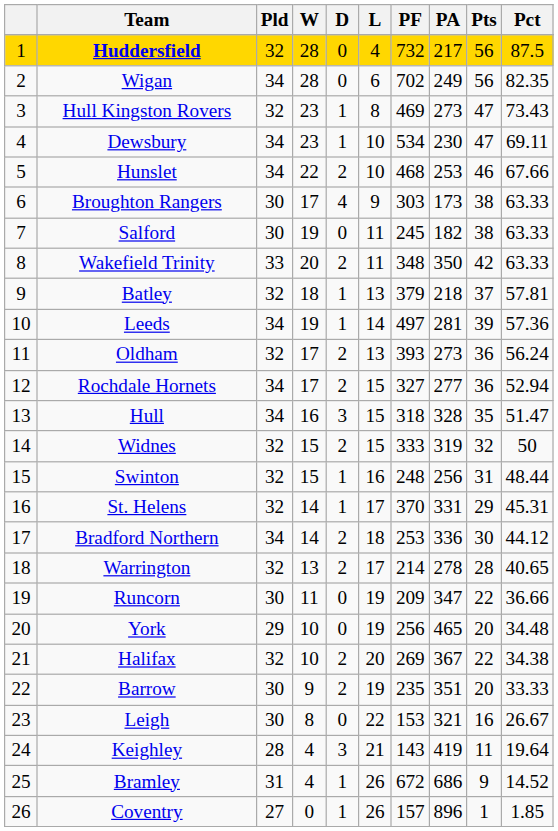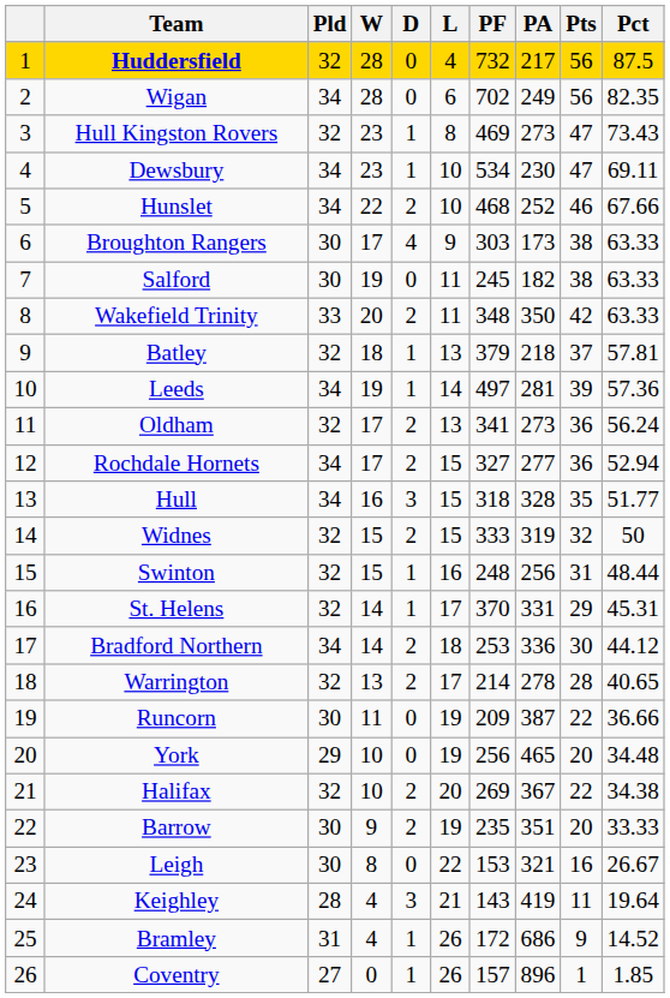 <table class="wikitable" style="text-align:center;">
 <tr>
 <th width=20 abbr="Position"></th>
 <th width=175>Team</th>
 <th width=20 abbr="Played">Pld</th>
 <th width=20 abbr="Won">W</th>
 <th width=20 abbr="Drawn">D</th>
 <th width=20 abbr="Lost">L</th>
 <th width=20 abbr="Points for">PF</th>
 <th width=20 abbr="Points against">PA</th>
 <th width=20 abbr="Points">Pts</th>
 <th width=20 abbr=”Win Percentage”>Pct</th>
 </tr>
 <tr>
 </tr>
 <tr align=center style="background:#FFD700;">
 <td>1</td>
 <td><strong><a href='#'>Huddersfield</a></strong></td>
 <td>32</td>
 <td>28</td>
 <td>0</td>
 <td>4</td>
 <td>732</td>
 <td>217</td>
 <td>56</td>
 <td>87.5</td>
 </tr>
 <tr align=center style="background:">
 <td>2</td>
 <td><a href='#'>Wigan</a></td>
 <td>34</td>
 <td>28</td>
 <td>0</td>
 <td>6</td>
 <td>702</td>
 <td>249</td>
 <td>56</td>
 <td>82.35</td>
 </tr>
 <tr align=center style="background:">
 <td>3</td>
 <td><a href='#'>Hull Kingston Rovers</a></td>
 <td>32</td>
 <td>23</td>
 <td>1</td>
 <td>8</td>
 <td>469</td>
 <td>273</td>
 <td>47</td>
 <td>73.43</td>
 </tr>
 <tr align=center style="background:">
 <td>4</td>
 <td><a href='#'>Dewsbury</a></td>
 <td>34</td>
 <td>23</td>
 <td>1</td>
 <td>10</td>
 <td>534</td>
 <td>230</td>
 <td>47</td>
 <td>69.11</td>
 </tr>
 <tr align=center style="background:">
 <td>5</td>
 <td><a href='#'>Hunslet</a></td>
 <td>34</td>
 <td>22</td>
 <td>2</td>
 <td>10</td>
 <td>468</td>
-<td>253</td>
+<td>252</td>
 <td>46</td>
 <td>67.66</td>
 </tr>
 <tr align=center style="background:">
 <td>6</td>
 <td><a href='#'>Broughton Rangers</a></td>
 <td>30</td>
 <td>17</td>
 <td>4</td>
 <td>9</td>
 <td>303</td>
 <td>173</td>
 <td>38</td>
 <td>63.33</td>
 </tr>
 <tr align=center style="background:">
 <td>7</td>
 <td><a href='#'>Salford</a></td>
 <td>30</td>
 <td>19</td>
 <td>0</td>
 <td>11</td>
 <td>245</td>
 <td>182</td>
 <td>38</td>
 <td>63.33</td>
 </tr>
 <tr align=center style="background:">
 <td>8</td>
 <td><a href='#'>Wakefield Trinity</a></td>
 <td>33</td>
 <td>20</td>
 <td>2</td>
 <td>11</td>
 <td>348</td>
 <td>350</td>
 <td>42</td>
 <td>63.33</td>
 </tr>
 <tr align=center style="background:">
 <td>9</td>
 <td><a href='#'>Batley</a></td>
 <td>32</td>
 <td>18</td>
 <td>1</td>
 <td>13</td>
 <td>379</td>
 <td>218</td>
 <td>37</td>
 <td>57.81</td>
 </tr>
 <tr align=center style="background:">
 <td>10</td>
 <td><a href='#'>Leeds</a></td>
 <td>34</td>
 <td>19</td>
 <td>1</td>
 <td>14</td>
 <td>497</td>
 <td>281</td>
 <td>39</td>
 <td>57.36</td>
 </tr>
 <tr align=center style="background:">
 <td>11</td>
 <td><a href='#'>Oldham</a></td>
 <td>32</td>
 <td>17</td>
 <td>2</td>
 <td>13</td>
-<td>393</td>
+<td>341</td>
 <td>273</td>
 <td>36</td>
 <td>56.24</td>
 </tr>
 <tr align=center style="background:">
 <td>12</td>
 <td><a href='#'>Rochdale Hornets</a></td>
 <td>34</td>
 <td>17</td>
 <td>2</td>
 <td>15</td>
 <td>327</td>
 <td>277</td>
 <td>36</td>
 <td>52.94</td>
 </tr>
 <tr align=center style="background:">
 <td>13</td>
 <td><a href='#'>Hull</a></td>
 <td>34</td>
 <td>16</td>
 <td>3</td>
 <td>15</td>
 <td>318</td>
 <td>328</td>
 <td>35</td>
-<td>51.47</td>
+<td>51.77</td>
 </tr>
 <tr align=center style="background:">
 <td>14</td>
 <td><a href='#'>Widnes</a></td>
 <td>32</td>
 <td>15</td>
 <td>2</td>
 <td>15</td>
 <td>333</td>
 <td>319</td>
 <td>32</td>
 <td>50</td>
 </tr>
 <tr align=center style="background:">
 <td>15</td>
 <td><a href='#'>Swinton</a></td>
 <td>32</td>
 <td>15</td>
 <td>1</td>
 <td>16</td>
 <td>248</td>
 <td>256</td>
 <td>31</td>
 <td>48.44</td>
 </tr>
 <tr align=center style="background:">
 <td>16</td>
 <td><a href='#'>St. Helens</a></td>
 <td>32</td>
 <td>14</td>
 <td>1</td>
 <td>17</td>
 <td>370</td>
 <td>331</td>
 <td>29</td>
 <td>45.31</td>
 </tr>
 <tr align=center style="background:">
 <td>17</td>
 <td><a href='#'>Bradford Northern</a></td>
 <td>34</td>
 <td>14</td>
 <td>2</td>
 <td>18</td>
 <td>253</td>
 <td>336</td>
 <td>30</td>
 <td>44.12</td>
 </tr>
 <tr align=center style="background:">
 <td>18</td>
 <td><a href='#'>Warrington</a></td>
 <td>32</td>
 <td>13</td>
 <td>2</td>
 <td>17</td>
 <td>214</td>
 <td>278</td>
 <td>28</td>
 <td>40.65</td>
 </tr>
 <tr align=center style="background:">
 <td>19</td>
 <td><a href='#'>Runcorn</a></td>
 <td>30</td>
 <td>11</td>
 <td>0</td>
 <td>19</td>
 <td>209</td>
-<td>347</td>
+<td>387</td>
 <td>22</td>
 <td>36.66</td>
 </tr>
 <tr align=center style="background:">
 <td>20</td>
 <td><a href='#'>York</a></td>
 <td>29</td>
 <td>10</td>
 <td>0</td>
 <td>19</td>
 <td>256</td>
 <td>465</td>
 <td>20</td>
 <td>34.48</td>
 </tr>
 <tr align=center style="background:">
 <td>21</td>
 <td><a href='#'>Halifax</a></td>
 <td>32</td>
 <td>10</td>
 <td>2</td>
 <td>20</td>
 <td>269</td>
 <td>367</td>
 <td>22</td>
 <td>34.38</td>
 </tr>
 <tr align=center style="background:">
 <td>22</td>
 <td><a href='#'>Barrow</a></td>
 <td>30</td>
 <td>9</td>
 <td>2</td>
 <td>19</td>
 <td>235</td>
 <td>351</td>
 <td>20</td>
 <td>33.33</td>
 </tr>
 <tr align=center style="background:">
 <td>23</td>
 <td><a href='#'>Leigh</a></td>
 <td>30</td>
 <td>8</td>
 <td>0</td>
 <td>22</td>
 <td>153</td>
 <td>321</td>
 <td>16</td>
 <td>26.67</td>
 </tr>
 <tr align=center style="background:">
 <td>24</td>
 <td><a href='#'>Keighley</a></td>
 <td>28</td>
 <td>4</td>
 <td>3</td>
 <td>21</td>
 <td>143</td>
 <td>419</td>
 <td>11</td>
 <td>19.64</td>
 </tr>
 <tr align=center style="background:">
 <td>25</td>
 <td><a href='#'>Bramley</a></td>
 <td>31</td>
 <td>4</td>
 <td>1</td>
 <td>26</td>
-<td>672</td>
+<td>172</td>
 <td>686</td>
 <td>9</td>
 <td>14.52</td>
 </tr>
 <tr align=center style="background:">
 <td>26</td>
 <td><a href='#'>Coventry</a></td>
 <td>27</td>
 <td>0</td>
 <td>1</td>
 <td>26</td>
 <td>157</td>
 <td>896</td>
 <td>1</td>
 <td>1.85</td>
 </tr>
 <tr>
 </tr>
 </table>
